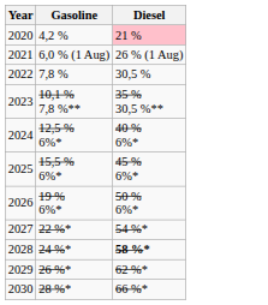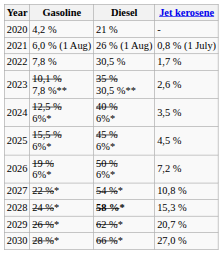 <table class="wikitable floatright">
 <tr>
 <th>Year</th>
 <th>Gasoline</th>
 <th>Diesel</th>
+<th><a href='#'>Jet kerosene</a></th>
 </tr>
 <tr>
 <td>2020</td>
 <td>4,2 %</td>
-<td style="background: pink;">21 %</td>
+<td>21 %</td>
+<td>-</td>
 </tr>
 <tr>
 <td>2021</td>
 <td>6,0 % (1 Aug)</td>
 <td>26 % (1 Aug)</td>
+<td>0,8 % (1 July)</td>
 </tr>
 <tr>
 <td>2022</td>
 <td>7,8 %</td>
 <td>30,5 %</td>
+<td>1,7 %</td>
 </tr>
 <tr>
 <td>2023</td>
 <td><s>10,1 %</s><br>7,8 %**</td>
 <td><s>35 %</s><br>30,5 %**</td>
+<td>2,6 %</td>
 </tr>
 <tr>
 <td>2024</td>
 <td><s>12,5 %</s><br>6%*</td>
 <td><s>40 %</s><br>6%*</td>
+<td>3,5 %</td>
 </tr>
 <tr>
 <td>2025</td>
 <td><s>15,5 %</s><br>6%*</td>
 <td><s>45 %</s><br>6%*</td>
+<td>4,5 %</td>
 </tr>
 <tr>
 <td>2026</td>
 <td><s>19 %</s><br>6%*</td>
 <td><s>50 %</s><br>6%*</td>
+<td>7,2 %</td>
 </tr>
 <tr>
 <td>2027</td>
 <td><s>22 %</s>*</td>
 <td><s>54 %</s>*</td>
+<td>10,8 %</td>
 </tr>
 <tr>
 <td>2028</td>
 <td><s>24 %</s>*</td>
 <td><strong><s>58 %</s>*</strong></td>
+<td>15,3 %</td>
 </tr>
 <tr>
 <td>2029</td>
 <td><s>26 %</s>*</td>
 <td><s>62 %</s>*</td>
+<td>20,7 %</td>
 </tr>
 <tr>
 <td>2030</td>
 <td><s>28 %</s>*</td>
 <td><s>66 %</s>*</td>
+<td>27,0 %</td>
 </tr>
 </table>
